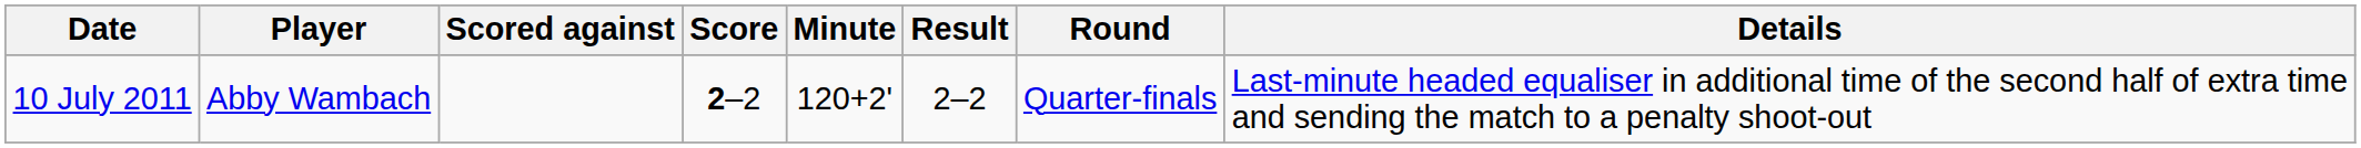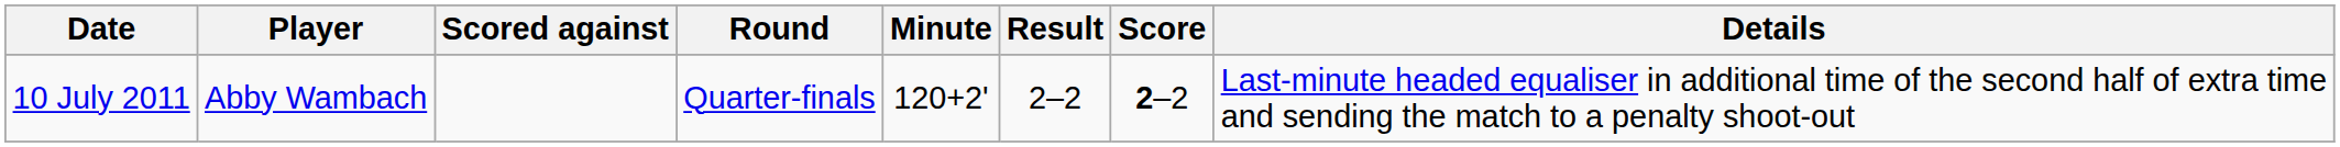 <table class="wikitable">
 <tr>
 <th>Date</th>
 <th>Player</th>
 <th>Scored against</th>
-<th>Score</th>
+<th>Round</th>
 <th>Minute</th>
 <th>Result</th>
-<th>Round</th>
+<th>Score</th>
 <th>Details</th>
 </tr>
 <tr>
 <td><a href='#'>10 July 2011</a></td>
 <td> <a href='#'>Abby Wambach</a></td>
 <td></td>
-<td style="text-align:center"><strong>2</strong>–2</td>
+<td><a href='#'>Quarter-finals</a></td>
 <td style="text-align:center">120+2'</td>
 <td style="text-align:center">2–2 <br></td>
-<td><a href='#'>Quarter-finals</a></td>
+<td style="text-align:center"><strong>2</strong>–2</td>
 <td><a href='#'>Last-minute headed equaliser</a> in additional time of the second half of extra time<br>and sending the match to a penalty shoot-out</td>
 </tr>
 </table>
